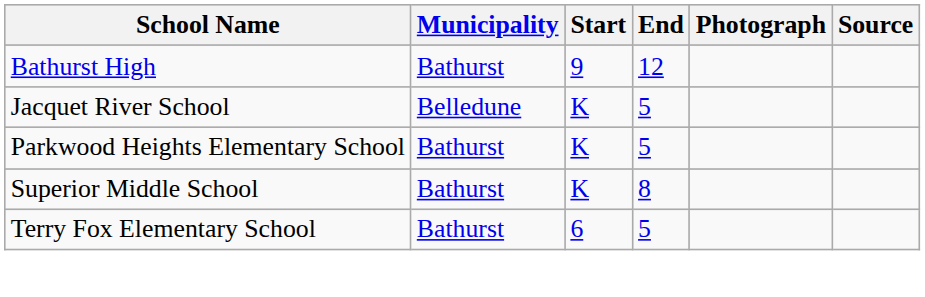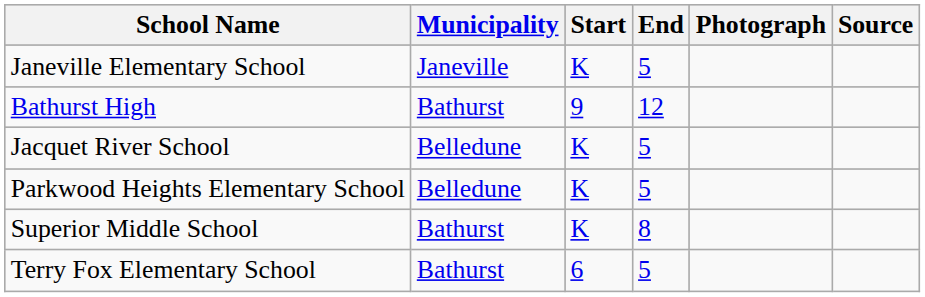 <table class="wikitable sortable">
 <tr>
 <th>School Name</th>
 <th><a href='#'>Municipality</a></th>
 <th>Start</th>
 <th>End</th>
 <th>Photograph</th>
 <th>Source</th>
+</tr>
+<tr>
+<td>Janeville Elementary School</td>
+<td><a href='#'>Janeville</a></td>
+<td><a href='#'>K</a></td>
+<td><a href='#'>5</a></td>
+<td></td>
+<td></td>
 </tr>
 <tr>
 <td><a href='#'>Bathurst High</a></td>
 <td><a href='#'>Bathurst</a></td>
 <td><a href='#'>9</a></td>
 <td><a href='#'>12</a></td>
 <td></td>
 <td></td>
 </tr>
 <tr>
 <td>Jacquet River School</td>
 <td><a href='#'>Belledune</a></td>
 <td><a href='#'>K</a></td>
 <td><a href='#'>5</a></td>
 <td></td>
 <td></td>
 </tr>
 <tr>
 <td>Parkwood Heights Elementary School</td>
-<td><a href='#'>Bathurst</a></td>
+<td><a href='#'>Belledune</a></td>
 <td><a href='#'>K</a></td>
 <td><a href='#'>5</a></td>
 <td></td>
 <td></td>
 </tr>
 <tr>
 <td>Superior Middle School</td>
 <td><a href='#'>Bathurst</a></td>
 <td><a href='#'>K</a></td>
 <td><a href='#'>8</a></td>
 <td></td>
 <td></td>
 </tr>
 <tr>
 <td>Terry Fox Elementary School</td>
 <td><a href='#'>Bathurst</a></td>
 <td><a href='#'>6</a></td>
 <td><a href='#'>5</a></td>
 <td></td>
 <td></td>
 </tr>
 </table>
